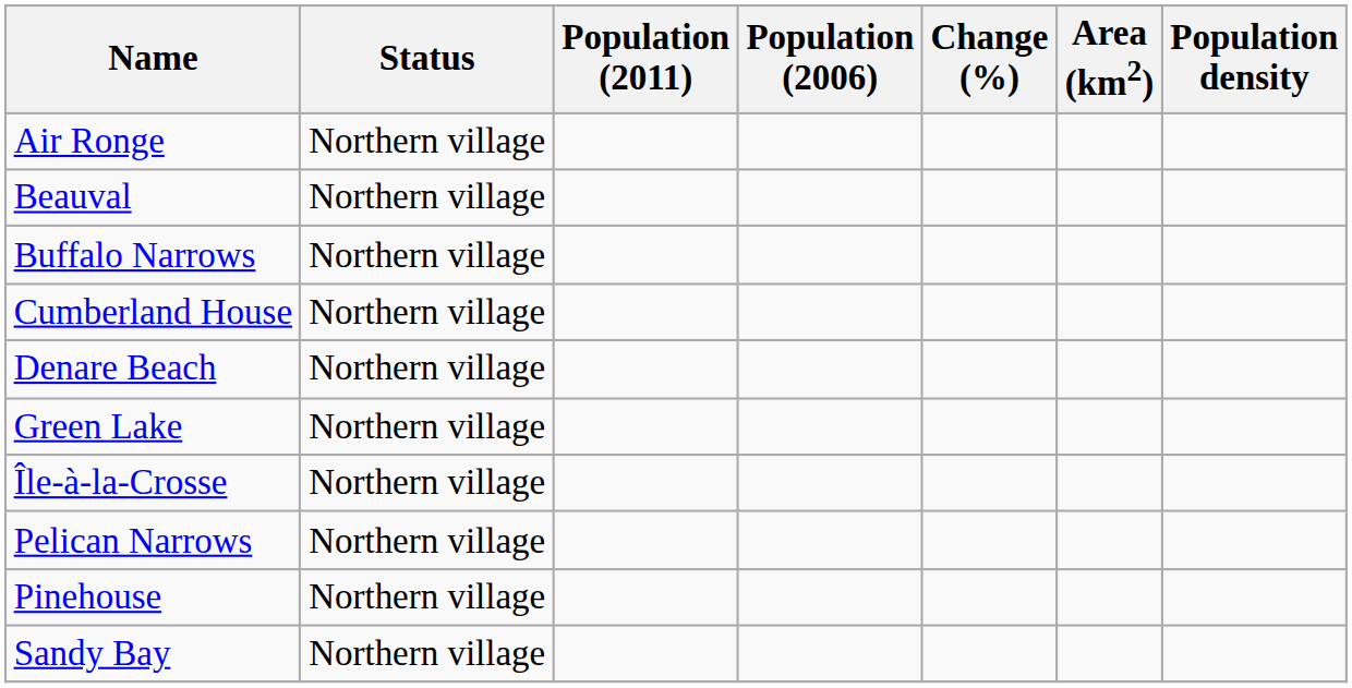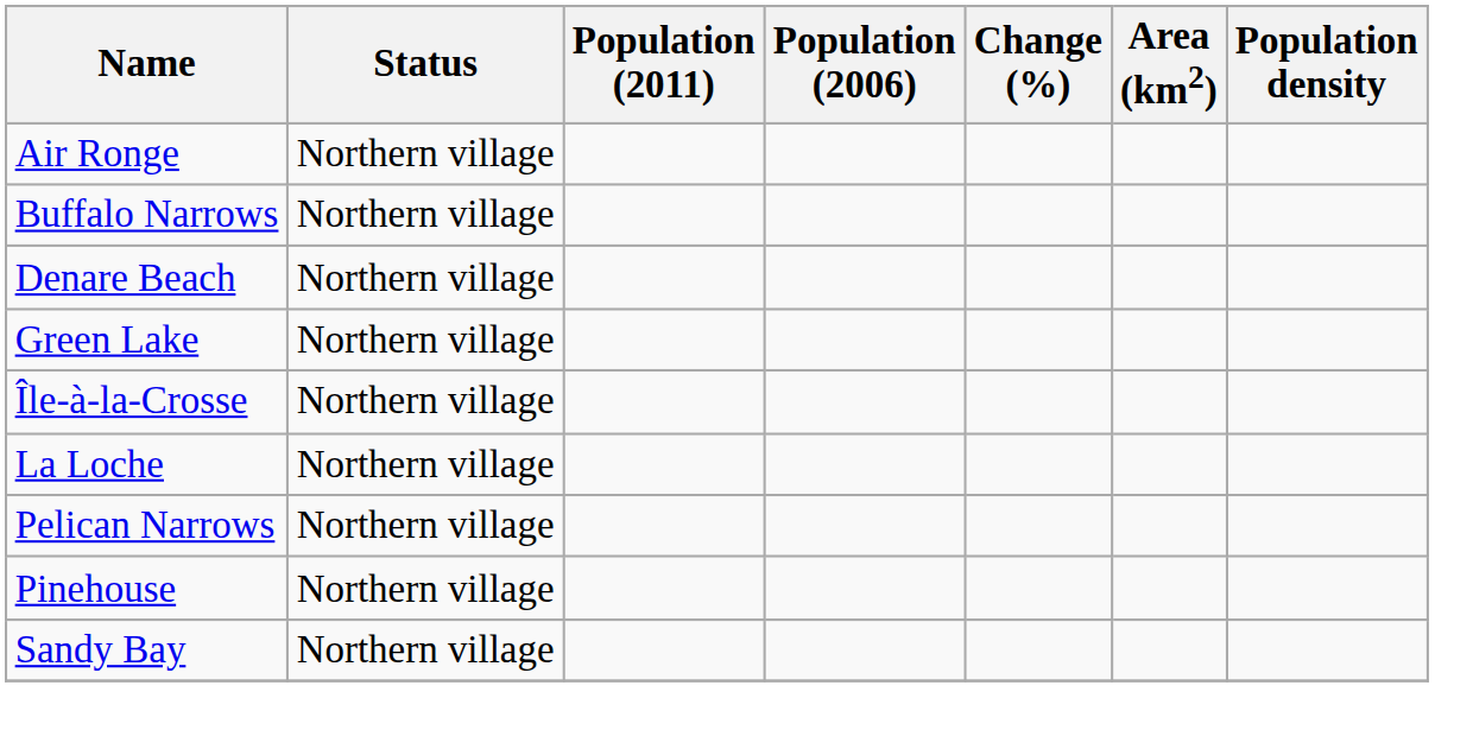 <table class="wikitable sortable">
 <tr>
 <th>Name</th>
 <th>Status</th>
 <th>Population<br>(2011)</th>
 <th>Population<br>(2006)</th>
 <th>Change<br>(%)</th>
 <th>Area<br>(km<sup>2</sup>)</th>
 <th>Population<br>density</th>
 </tr>
 <tr>
 <td><a href='#'>Air Ronge</a></td>
 <td align=center>Northern village</td>
 <td align=center></td>
 <td align=center></td>
 <td align=center></td>
 <td align=center></td>
 <td align=center></td>
 </tr>
 <tr>
-<td><a href='#'>Beauval</a></td>
-<td align=center>Northern village</td>
-<td align=center></td>
-<td align=center></td>
-<td align=center></td>
-<td align=center></td>
-<td align=center></td>
-</tr>
-<tr>
 <td><a href='#'>Buffalo Narrows</a></td>
-<td align=center>Northern village</td>
-<td align=center></td>
-<td align=center></td>
-<td align=center></td>
-<td align=center></td>
-<td align=center></td>
-</tr>
-<tr>
-<td><a href='#'>Cumberland House</a></td>
 <td align=center>Northern village</td>
 <td align=center></td>
 <td align=center></td>
 <td align=center></td>
 <td align=center></td>
 <td align=center></td>
 </tr>
 <tr>
 <td><a href='#'>Denare Beach</a></td>
 <td align=center>Northern village</td>
 <td align=center></td>
 <td align=center></td>
 <td align=center></td>
 <td align=center></td>
 <td align=center></td>
 </tr>
 <tr>
 <td><a href='#'>Green Lake</a></td>
 <td align=center>Northern village</td>
 <td align=center></td>
 <td align=center></td>
 <td align=center></td>
 <td align=center></td>
 <td align=center></td>
 </tr>
 <tr>
 <td><a href='#'>Île-à-la-Crosse</a></td>
+<td align=center>Northern village</td>
+<td align=center></td>
+<td align=center></td>
+<td align=center></td>
+<td align=center></td>
+<td align=center></td>
+</tr>
+<tr>
+<td><a href='#'>La Loche</a></td>
 <td align=center>Northern village</td>
 <td align=center></td>
 <td align=center></td>
 <td align=center></td>
 <td align=center></td>
 <td align=center></td>
 </tr>
 <tr>
 <td><a href='#'>Pelican Narrows</a></td>
 <td align=center>Northern village</td>
 <td align=center></td>
 <td align=center></td>
 <td align=center></td>
 <td align=center></td>
 <td align=center></td>
 </tr>
 <tr>
 <td><a href='#'>Pinehouse</a></td>
 <td align=center>Northern village</td>
 <td align=center></td>
 <td align=center></td>
 <td align=center></td>
 <td align=center></td>
 <td align=center></td>
 </tr>
 <tr>
 <td><a href='#'>Sandy Bay</a></td>
 <td align=center>Northern village</td>
 <td align=center></td>
 <td align=center></td>
 <td align=center></td>
 <td align=center></td>
 <td align=center></td>
 </tr>
 <tr>
 </tr>
 </table>
